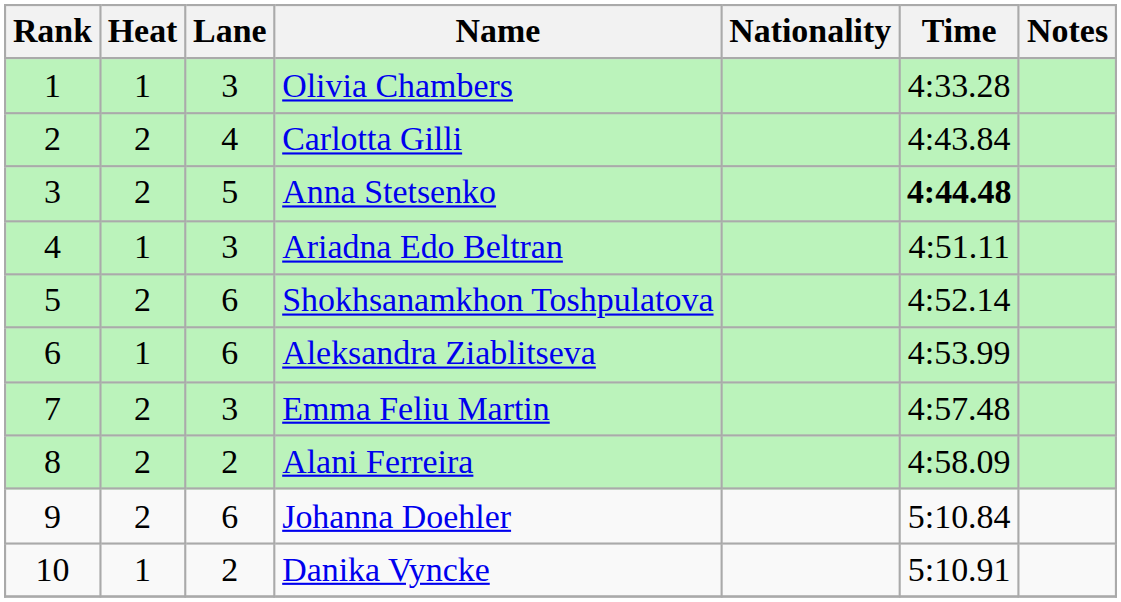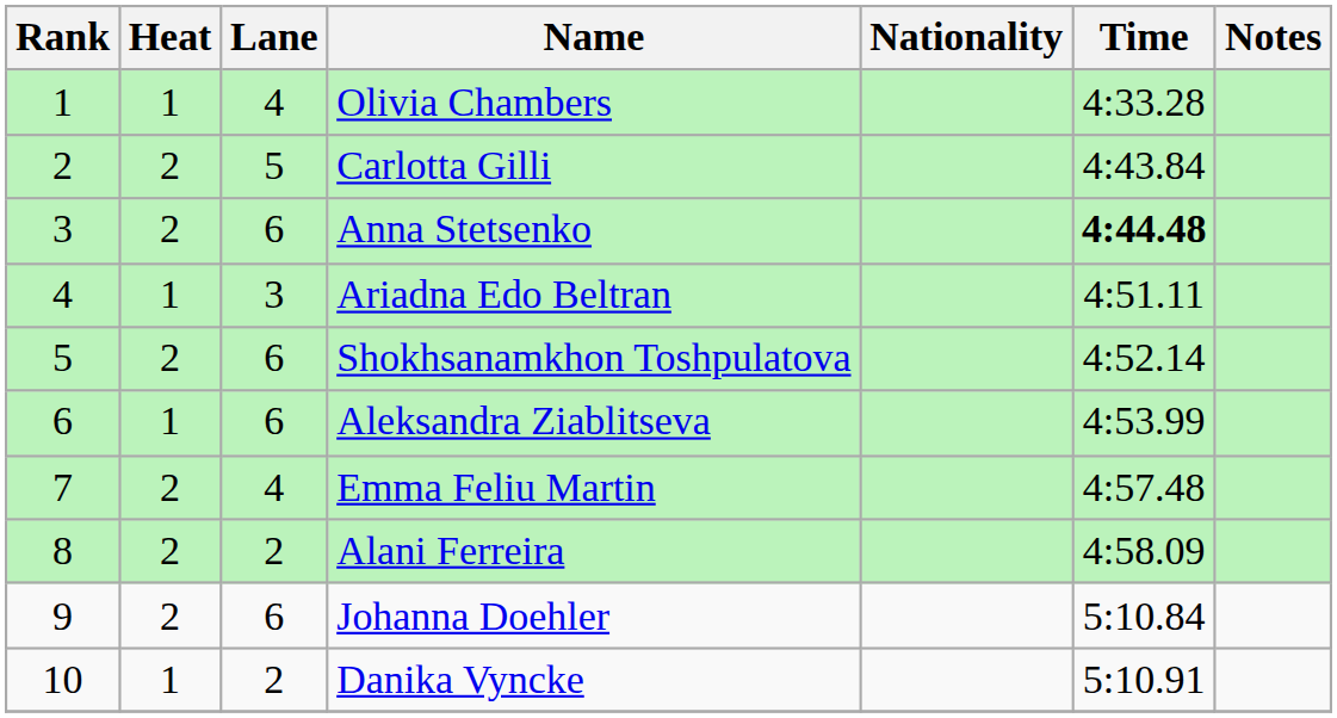 <table class="wikitable sortable" style="text-align:center">
 <tr>
 <th>Rank</th>
 <th>Heat</th>
 <th>Lane</th>
 <th>Name</th>
 <th>Nationality</th>
 <th>Time</th>
 <th>Notes</th>
 </tr>
 <tr bgcolor=bbf3bb>
 <td>1</td>
 <td>1</td>
-<td>3</td>
+<td>4</td>
 <td align=left><a href='#'>Olivia Chambers</a></td>
 <td align=left></td>
 <td>4:33.28</td>
 <td></td>
 </tr>
 <tr bgcolor=bbf3bb>
 <td>2</td>
 <td>2</td>
-<td>4</td>
+<td>5</td>
 <td align=left><a href='#'>Carlotta Gilli</a></td>
 <td align=left></td>
 <td>4:43.84</td>
 <td></td>
 </tr>
 <tr bgcolor=bbf3bb>
 <td>3</td>
 <td>2</td>
-<td>5</td>
+<td>6</td>
 <td align=left><a href='#'>Anna Stetsenko</a></td>
 <td align=left></td>
 <td><strong>4:44.48</strong></td>
 <td></td>
 </tr>
 <tr bgcolor=bbf3bb>
 <td>4</td>
 <td>1</td>
 <td>3</td>
 <td align=left><a href='#'>Ariadna Edo Beltran</a></td>
 <td align=left></td>
 <td>4:51.11</td>
 <td></td>
 </tr>
 <tr bgcolor=bbf3bb>
 <td>5</td>
 <td>2</td>
 <td>6</td>
 <td align=left><a href='#'>Shokhsanamkhon Toshpulatova</a></td>
 <td align=left></td>
 <td>4:52.14</td>
 <td></td>
 </tr>
 <tr bgcolor=bbf3bb>
 <td>6</td>
 <td>1</td>
 <td>6</td>
 <td align=left><a href='#'>Aleksandra Ziablitseva</a></td>
 <td align=left></td>
 <td>4:53.99</td>
 <td></td>
 </tr>
 <tr bgcolor=bbf3bb>
 <td>7</td>
 <td>2</td>
-<td>3</td>
+<td>4</td>
 <td align=left><a href='#'>Emma Feliu Martin</a></td>
 <td align=left></td>
 <td>4:57.48</td>
 <td></td>
 </tr>
 <tr bgcolor=bbf3bb>
 <td>8</td>
 <td>2</td>
 <td>2</td>
 <td align=left><a href='#'>Alani Ferreira</a></td>
 <td align=left></td>
 <td>4:58.09</td>
 <td></td>
 </tr>
 <tr>
 <td>9</td>
 <td>2</td>
 <td>6</td>
 <td align=left><a href='#'>Johanna Doehler</a></td>
 <td align=left></td>
 <td>5:10.84</td>
 <td></td>
 </tr>
 <tr>
 <td>10</td>
 <td>1</td>
 <td>2</td>
 <td align=left><a href='#'>Danika Vyncke</a></td>
 <td align=left></td>
 <td>5:10.91</td>
 <td></td>
 </tr>
 <tr>
 </tr>
 </table>
